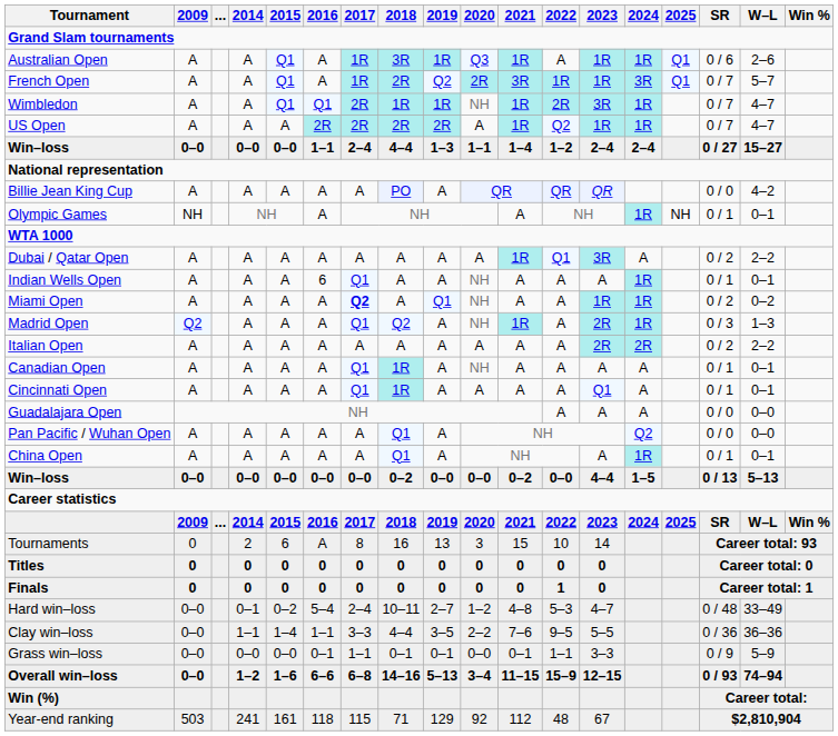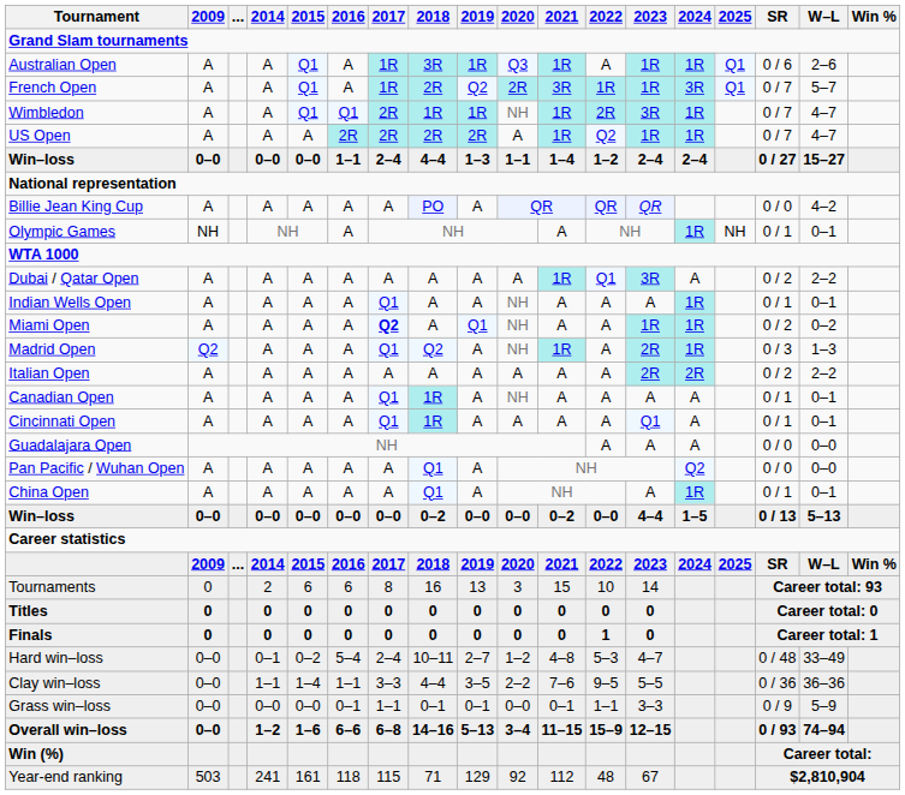 <table class=wikitable style=text-align:center>
 <tr>
 <th>Tournament</th>
 <th><a href='#'>2009</a></th>
 <th>...</th>
 <th><a href='#'>2014</a></th>
 <th><a href='#'>2015</a></th>
 <th><a href='#'>2016</a></th>
 <th><a href='#'>2017</a></th>
 <th><a href='#'>2018</a></th>
 <th><a href='#'>2019</a></th>
 <th><a href='#'>2020</a></th>
 <th><a href='#'>2021</a></th>
 <th><a href='#'>2022</a></th>
 <th><a href='#'>2023</a></th>
 <th><a href='#'>2024</a></th>
 <th><a href='#'>2025</a></th>
 <th>SR</th>
 <th>W–L</th>
 <th>Win %</th>
 </tr>
 <tr>
 <td colspan=18 style=text-align:left><strong><a href='#'>Grand Slam tournaments</a></strong></td>
 </tr>
 <tr>
 <td style=text-align:left><a href='#'>Australian Open</a></td>
 <td>A</td>
 <td></td>
 <td>A</td>
 <td style=background:#f0f8ff><a href='#'>Q1</a></td>
 <td>A</td>
 <td style=background:#afeeee><a href='#'>1R</a></td>
 <td style=background:#afeeee><a href='#'>3R</a></td>
 <td style=background:#afeeee><a href='#'>1R</a></td>
 <td style=background:#f0f8ff><a href='#'>Q3</a></td>
 <td style=background:#afeeee><a href='#'>1R</a></td>
 <td>A</td>
 <td style=background:#afeeee><a href='#'>1R</a></td>
 <td style=background:#afeeee><a href='#'>1R</a></td>
 <td style=background:#f0f8ff><a href='#'>Q1</a></td>
 <td>0 / 6</td>
 <td>2–6</td>
 <td></td>
 </tr>
 <tr>
 <td style=text-align:left><a href='#'>French Open</a></td>
 <td>A</td>
 <td></td>
 <td>A</td>
 <td style=background:#f0f8ff><a href='#'>Q1</a></td>
 <td>A</td>
 <td style=background:#afeeee><a href='#'>1R</a></td>
 <td style=background:#afeeee><a href='#'>2R</a></td>
 <td style=background:#f0f8ff><a href='#'>Q2</a></td>
 <td style=background:#afeeee><a href='#'>2R</a></td>
 <td style=background:#afeeee><a href='#'>3R</a></td>
 <td style=background:#afeeee><a href='#'>1R</a></td>
 <td style=background:#afeeee><a href='#'>1R</a></td>
 <td style=background:#afeeee><a href='#'>3R</a></td>
 <td style=background:#f0f8ff><a href='#'>Q1</a></td>
 <td>0 / 7</td>
 <td>5–7</td>
 <td></td>
 </tr>
 <tr>
 <td style=text-align:left><a href='#'>Wimbledon</a></td>
 <td>A</td>
 <td></td>
 <td>A</td>
 <td style=background:#f0f8ff><a href='#'>Q1</a></td>
 <td style=background:#f0f8ff><a href='#'>Q1</a></td>
 <td style=background:#afeeee><a href='#'>2R</a></td>
 <td style=background:#afeeee><a href='#'>1R</a></td>
 <td style=background:#afeeee><a href='#'>1R</a></td>
 <td style=color:#767676>NH</td>
 <td style=background:#afeeee><a href='#'>1R</a></td>
 <td style=background:#afeeee><a href='#'>2R</a></td>
 <td style=background:#afeeee><a href='#'>3R</a></td>
 <td style=background:#afeeee><a href='#'>1R</a></td>
 <td></td>
 <td>0 / 7</td>
 <td>4–7</td>
 <td></td>
 </tr>
 <tr>
 <td style=text-align:left><a href='#'>US Open</a></td>
 <td>A</td>
 <td></td>
 <td>A</td>
 <td>A</td>
 <td style=background:#afeeee><a href='#'>2R</a></td>
 <td style=background:#afeeee><a href='#'>2R</a></td>
 <td style=background:#afeeee><a href='#'>2R</a></td>
 <td style=background:#afeeee><a href='#'>2R</a></td>
 <td>A</td>
 <td style=background:#afeeee><a href='#'>1R</a></td>
 <td style=background:#f0f8ff><a href='#'>Q2</a></td>
 <td style=background:#afeeee><a href='#'>1R</a></td>
 <td style=background:#afeeee><a href='#'>1R</a></td>
 <td></td>
 <td>0 / 7</td>
 <td>4–7</td>
 <td></td>
 </tr>
 <tr style=background:#efefef;font-weight:bold>
 <td style=text-align:left>Win–loss</td>
 <td>0–0</td>
 <td></td>
 <td>0–0</td>
 <td>0–0</td>
 <td>1–1</td>
 <td>2–4</td>
 <td>4–4</td>
 <td>1–3</td>
 <td>1–1</td>
 <td>1–4</td>
 <td>1–2</td>
 <td>2–4</td>
 <td>2–4</td>
 <td></td>
 <td>0 / 27</td>
 <td>15–27</td>
 <td></td>
 </tr>
 <tr>
 <td colspan=18 style=text-align:left><strong>National representation</strong></td>
 </tr>
 <tr>
 <td style=text-align:left><a href='#'>Billie Jean King Cup</a></td>
 <td>A</td>
 <td></td>
 <td>A</td>
 <td>A</td>
 <td>A</td>
 <td>A</td>
 <td style=background:#ecf2ff><a href='#'>PO</a></td>
 <td>A</td>
 <td colspan=2 style=background:#ecf2ff><a href='#'>QR</a></td>
 <td style=background:#ecf2ff><a href='#'>QR</a></td>
 <td style=background:#ecf2ff><em><a href='#'>QR</a></em></td>
 <td></td>
 <td></td>
 <td>0 / 0</td>
 <td>4–2</td>
 <td></td>
 </tr>
 <tr>
 <td style=text-align:left><a href='#'>Olympic Games</a></td>
 <td>NH</td>
 <td></td>
 <td colspan=2 style=color:#767676>NH</td>
 <td>A</td>
 <td colspan=4 style=color:#767676>NH</td>
 <td>A</td>
 <td colspan=2 style=color:#767676>NH</td>
 <td style=background:#afeeee><a href='#'>1R</a></td>
 <td>NH</td>
 <td>0 / 1</td>
 <td>0–1</td>
 <td></td>
 </tr>
 <tr>
 <td colspan=18 style=text-align:left><strong><a href='#'>WTA 1000</a></strong></td>
 </tr>
 <tr>
 <td style=text-align:left><a href='#'>Dubai</a> / <a href='#'>Qatar Open</a></td>
 <td>A</td>
 <td></td>
 <td>A</td>
 <td>A</td>
 <td>A</td>
 <td>A</td>
 <td>A</td>
 <td>A</td>
 <td>A</td>
 <td style=background:#afeeee><a href='#'>1R</a></td>
 <td style=background:#f0f8ff><a href='#'>Q1</a></td>
 <td style=background:#afeeee><a href='#'>3R</a></td>
 <td>A</td>
 <td></td>
 <td>0 / 2</td>
 <td>2–2</td>
 <td></td>
 </tr>
 <tr>
 <td style=text-align:left><a href='#'>Indian Wells Open</a></td>
 <td>A</td>
 <td></td>
 <td>A</td>
 <td>A</td>
-<td>6</td>
+<td>A</td>
 <td style=background:#f0f8ff><a href='#'>Q1</a></td>
 <td>A</td>
 <td>A</td>
 <td style=color:#767676>NH</td>
 <td>A</td>
 <td>A</td>
 <td>A</td>
 <td style=background:#afeeee><a href='#'>1R</a></td>
 <td></td>
 <td>0 / 1</td>
 <td>0–1</td>
 <td></td>
 </tr>
 <tr>
 <td style=text-align:left><a href='#'>Miami Open</a></td>
 <td>A</td>
 <td></td>
 <td>A</td>
 <td>A</td>
 <td>A</td>
 <td style=background:#f0f8ff><strong><a href='#'>Q2</a></strong></td>
 <td>A</td>
 <td style=background:#f0f8ff><a href='#'>Q1</a></td>
 <td style=color:#767676>NH</td>
 <td>A</td>
 <td>A</td>
 <td style=background:#afeeee><a href='#'>1R</a></td>
 <td style=background:#afeeee><a href='#'>1R</a></td>
 <td></td>
 <td>0 / 2</td>
 <td>0–2</td>
 <td></td>
 </tr>
 <tr>
 <td style=text-align:left><a href='#'>Madrid Open</a></td>
 <td style=background:#f0f8ff><a href='#'>Q2</a></td>
 <td></td>
 <td>A</td>
 <td>A</td>
 <td>A</td>
 <td style=background:#f0f8ff><a href='#'>Q1</a></td>
 <td style=background:#f0f8ff><a href='#'>Q2</a></td>
 <td>A</td>
 <td style=color:#767676>NH</td>
 <td style=background:#afeeee><a href='#'>1R</a></td>
 <td>A</td>
 <td style=background:#afeeee><a href='#'>2R</a></td>
 <td style=background:#afeeee><a href='#'>1R</a></td>
 <td></td>
 <td>0 / 3</td>
 <td>1–3</td>
 <td></td>
 </tr>
 <tr>
 <td style=text-align:left><a href='#'>Italian Open</a></td>
 <td>A</td>
 <td></td>
 <td>A</td>
 <td>A</td>
 <td>A</td>
 <td>A</td>
 <td>A</td>
 <td>A</td>
 <td>A</td>
 <td>A</td>
 <td>A</td>
 <td style=background:#afeeee><a href='#'>2R</a></td>
 <td style=background:#afeeee><a href='#'>2R</a></td>
 <td></td>
 <td>0 / 2</td>
 <td>2–2</td>
 <td></td>
 </tr>
 <tr>
 <td style=text-align:left><a href='#'>Canadian Open</a></td>
 <td>A</td>
 <td></td>
 <td>A</td>
 <td>A</td>
 <td>A</td>
 <td style=background:#f0f8ff><a href='#'>Q1</a></td>
 <td style=background:#afeeee><a href='#'>1R</a></td>
 <td>A</td>
 <td style=color:#767676>NH</td>
 <td>A</td>
 <td>A</td>
 <td>A</td>
 <td>A</td>
 <td></td>
 <td>0 / 1</td>
 <td>0–1</td>
 <td></td>
 </tr>
 <tr>
 <td style=text-align:left><a href='#'>Cincinnati Open</a></td>
 <td>A</td>
 <td></td>
 <td>A</td>
 <td>A</td>
 <td>A</td>
 <td style=background:#f0f8ff><a href='#'>Q1</a></td>
 <td style=background:#afeeee><a href='#'>1R</a></td>
 <td>A</td>
 <td>A</td>
 <td>A</td>
 <td>A</td>
 <td style=background:#f0f8ff><a href='#'>Q1</a></td>
 <td>A</td>
 <td></td>
 <td>0 / 1</td>
 <td>0–1</td>
 <td></td>
 </tr>
 <tr>
 <td style=text-align:left><a href='#'>Guadalajara Open</a></td>
 <td colspan=10 style=color:#767676>NH</td>
 <td>A</td>
 <td>A</td>
 <td>A</td>
 <td></td>
 <td>0 / 0</td>
 <td>0–0</td>
 <td></td>
 </tr>
 <tr>
 <td style=text-align:left><a href='#'>Pan Pacific</a> / <a href='#'>Wuhan Open</a></td>
 <td>A</td>
 <td></td>
 <td>A</td>
 <td>A</td>
 <td>A</td>
 <td>A</td>
 <td style=background:#f0f8ff><a href='#'>Q1</a></td>
 <td>A</td>
 <td colspan=4 style=color:#767676>NH</td>
 <td style=background:#f0f8ff><a href='#'>Q2</a></td>
 <td></td>
 <td>0 / 0</td>
 <td>0–0</td>
 <td></td>
 </tr>
 <tr>
 <td style=text-align:left><a href='#'>China Open</a></td>
 <td>A</td>
 <td></td>
 <td>A</td>
 <td>A</td>
 <td>A</td>
 <td>A</td>
 <td style=background:#f0f8ff><a href='#'>Q1</a></td>
 <td>A</td>
 <td colspan=3 style=color:#767676>NH</td>
 <td>A</td>
 <td style=background:#afeeee><a href='#'>1R</a></td>
 <td></td>
 <td>0 / 1</td>
 <td>0–1</td>
 <td></td>
 </tr>
 <tr style=background:#efefef;font-weight:bold>
 <td style=text-align:left>Win–loss</td>
 <td>0–0</td>
 <td></td>
 <td>0–0</td>
 <td>0–0</td>
 <td>0–0</td>
 <td>0–0</td>
 <td>0–2</td>
 <td>0–0</td>
 <td>0–0</td>
 <td>0–2</td>
 <td>0–0</td>
 <td>4–4</td>
 <td>1–5</td>
 <td></td>
 <td>0 / 13</td>
 <td>5–13</td>
 <td></td>
 </tr>
 <tr>
 <td colspan=18 style=text-align:left><strong>Career statistics</strong></td>
 </tr>
 <tr style=background:#efefef;font-weight:bold>
 <td></td>
 <td><a href='#'>2009</a></td>
 <td>...</td>
 <td><a href='#'>2014</a></td>
 <td><a href='#'>2015</a></td>
 <td><a href='#'>2016</a></td>
 <td><a href='#'>2017</a></td>
 <td><a href='#'>2018</a></td>
 <td><a href='#'>2019</a></td>
 <td><a href='#'>2020</a></td>
 <td><a href='#'>2021</a></td>
 <td><a href='#'>2022</a></td>
 <td><a href='#'>2023</a></td>
 <td><a href='#'>2024</a></td>
 <td><a href='#'>2025</a></td>
 <td>SR</td>
 <td>W–L</td>
 <td>Win %</td>
 </tr>
 <tr style=background:#efefef>
 <td style=text-align:left>Tournaments</td>
 <td>0</td>
 <td></td>
 <td>2</td>
 <td>6</td>
-<td>A</td>
+<td>6</td>
 <td>8</td>
 <td>16</td>
 <td>13</td>
 <td>3</td>
 <td>15</td>
 <td>10</td>
 <td>14</td>
 <td></td>
 <td></td>
 <td colspan=3><strong>Career total: 93</strong></td>
 </tr>
 <tr style=background:#efefef;font-weight:bold>
 <td style=text-align:left>Titles</td>
 <td>0</td>
 <td></td>
 <td>0</td>
 <td>0</td>
 <td>0</td>
 <td>0</td>
 <td>0</td>
 <td>0</td>
 <td>0</td>
 <td>0</td>
 <td>0</td>
 <td>0</td>
 <td></td>
 <td></td>
 <td colspan=3>Career total: 0</td>
 </tr>
 <tr style=background:#efefef;font-weight:bold>
 <td style=text-align:left>Finals</td>
 <td>0</td>
 <td></td>
 <td>0</td>
 <td>0</td>
 <td>0</td>
 <td>0</td>
 <td>0</td>
 <td>0</td>
 <td>0</td>
 <td>0</td>
 <td>1</td>
 <td>0</td>
 <td></td>
 <td></td>
 <td colspan=3>Career total: 1</td>
 </tr>
 <tr style=background:#efefef>
 <td style=text-align:left>Hard win–loss</td>
 <td>0–0</td>
 <td></td>
 <td>0–1</td>
 <td>0–2</td>
 <td>5–4</td>
 <td>2–4</td>
 <td>10–11</td>
 <td>2–7</td>
 <td>1–2</td>
 <td>4–8</td>
 <td>5–3</td>
 <td>4–7</td>
 <td></td>
 <td></td>
 <td>0 / 48</td>
 <td>33–49</td>
 <td></td>
 </tr>
 <tr style=background:#efefef>
 <td style=text-align:left>Clay win–loss</td>
 <td>0–0</td>
 <td></td>
 <td>1–1</td>
 <td>1–4</td>
 <td>1–1</td>
 <td>3–3</td>
 <td>4–4</td>
 <td>3–5</td>
 <td>2–2</td>
 <td>7–6</td>
 <td>9–5</td>
 <td>5–5</td>
 <td></td>
 <td></td>
 <td>0 / 36</td>
 <td>36–36</td>
 <td></td>
 </tr>
 <tr style=background:#efefef>
 <td style=text-align:left>Grass win–loss</td>
 <td>0–0</td>
 <td></td>
 <td>0–0</td>
 <td>0–0</td>
 <td>0–1</td>
 <td>1–1</td>
 <td>0–1</td>
 <td>0–1</td>
 <td>0–0</td>
 <td>0–1</td>
 <td>1–1</td>
 <td>3–3</td>
 <td></td>
 <td></td>
 <td>0 / 9</td>
 <td>5–9</td>
 <td></td>
 </tr>
 <tr style=background:#efefef;font-weight:bold>
 <td style=text-align:left>Overall win–loss</td>
 <td>0–0</td>
 <td></td>
 <td>1–2</td>
 <td>1–6</td>
 <td>6–6</td>
 <td>6–8</td>
 <td>14–16</td>
 <td>5–13</td>
 <td>3–4</td>
 <td>11–15</td>
 <td>15–9</td>
 <td>12–15</td>
 <td></td>
 <td></td>
 <td>0 / 93</td>
 <td>74–94</td>
 <td></td>
 </tr>
 <tr style=background:#efefef;font-weight:bold>
 <td style=text-align:left>Win (%)</td>
 <td></td>
 <td></td>
 <td></td>
 <td></td>
 <td></td>
 <td></td>
 <td></td>
 <td></td>
 <td></td>
 <td></td>
 <td></td>
 <td></td>
 <td></td>
 <td></td>
 <td colspan=3>Career total: </td>
 </tr>
 <tr style=background:#efefef>
 <td style=text-align:left>Year-end ranking</td>
 <td>503</td>
 <td></td>
 <td>241</td>
 <td>161</td>
 <td>118</td>
 <td>115</td>
 <td>71</td>
 <td>129</td>
 <td>92</td>
 <td>112</td>
 <td>48</td>
 <td>67</td>
 <td></td>
 <td></td>
 <td colspan=3><strong>$2,810,904</strong></td>
 </tr>
 </table>
